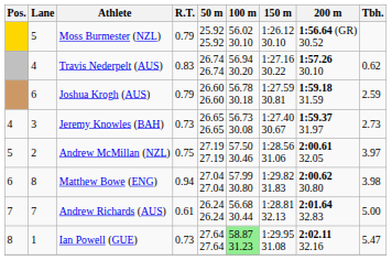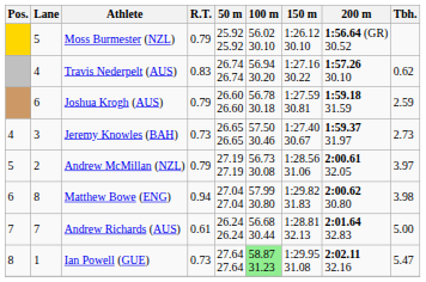 <table class="wikitable">
 <tr>
 <th>Pos.</th>
 <th>Lane</th>
 <th>Athlete</th>
 <th>R.T.</th>
 <th>50 m</th>
 <th>100 m</th>
 <th>150 m</th>
 <th>200 m</th>
 <th>Tbh.</th>
 </tr>
 <tr>
 <td style="text-align:center;background-color:gold;"></td>
 <td>5</td>
 <td> <a href='#'>Moss Burmester</a> (<a href='#'>NZL</a>)</td>
 <td>0.79</td>
 <td>25.92<br>25.92</td>
 <td>56.02<br>30.10</td>
 <td>1:26.12<br>30.10</td>
 <td><strong>1:56.64</strong> (GR)<br>30.52</td>
 <td> </td>
 </tr>
 <tr>
 <td style="text-align:center;background-color:silver;"></td>
 <td>4</td>
 <td> <a href='#'>Travis Nederpelt</a> (<a href='#'>AUS</a>)</td>
 <td>0.83</td>
 <td>26.74<br>26.74</td>
 <td>56.94<br>30.20</td>
 <td>1:27.16<br>30.22</td>
 <td><strong>1:57.26</strong><br>30.10</td>
 <td>0.62</td>
 </tr>
 <tr>
 <td style="text-align:center;background-color:#cc9966;"></td>
 <td>6</td>
 <td> <a href='#'>Joshua Krogh</a> (<a href='#'>AUS</a>)</td>
 <td>0.79</td>
 <td>26.60<br>26.60</td>
 <td>56.78<br>30.18</td>
 <td>1:27.59<br>30.81</td>
 <td><strong>1:59.18</strong><br>31.59</td>
 <td>2.59</td>
 </tr>
 <tr>
 <td>4</td>
 <td>3</td>
 <td> <a href='#'>Jeremy Knowles</a> (<a href='#'>BAH</a>)</td>
 <td>0.73</td>
 <td>26.65<br>26.65</td>
-<td>56.73<br>30.08</td>
+<td>57.50<br>30.46</td>
 <td>1:27.40<br>30.67</td>
 <td><strong>1:59.37</strong><br>31.97</td>
 <td>2.73</td>
 </tr>
 <tr>
 <td>5</td>
 <td>2</td>
 <td> <a href='#'>Andrew McMillan</a> (<a href='#'>NZL</a>)</td>
-<td>0.75</td>
+<td>0.79</td>
 <td>27.19<br>27.19</td>
-<td>57.50<br>30.46</td>
+<td>56.73<br>30.08</td>
 <td>1:28.56<br>31.06</td>
 <td><strong>2:00.61</strong><br>32.05</td>
 <td>3.97</td>
 </tr>
 <tr>
 <td>6</td>
 <td>8</td>
 <td> <a href='#'>Matthew Bowe</a> (<a href='#'>ENG</a>)</td>
 <td>0.94</td>
 <td>27.04<br>27.04</td>
 <td>57.99<br>30.80</td>
 <td>1:29.82<br>31.83</td>
 <td><strong>2:00.62</strong><br>30.80</td>
 <td>3.98</td>
 </tr>
 <tr>
 <td>7</td>
 <td>7</td>
 <td> <a href='#'>Andrew Richards</a> (<a href='#'>AUS</a>)</td>
 <td>0.61</td>
 <td>26.24<br>26.24</td>
 <td>56.68<br>30.44</td>
 <td>1:28.81<br>32.13</td>
 <td><strong>2:01.64</strong><br>32.83</td>
 <td>5.00</td>
 </tr>
 <tr>
 <td>8</td>
 <td>1</td>
 <td> <a href='#'>Ian Powell</a> (<a href='#'>GUE</a>)</td>
 <td>0.73</td>
 <td>27.64<br>27.64</td>
 <td style="background: lightgreen;">58.87<br>31.23</td>
 <td>1:29.95<br>31.08</td>
 <td><strong>2:02.11</strong><br>32.16</td>
 <td>5.47</td>
 </tr>
 <tr>
 </tr>
 </table>
